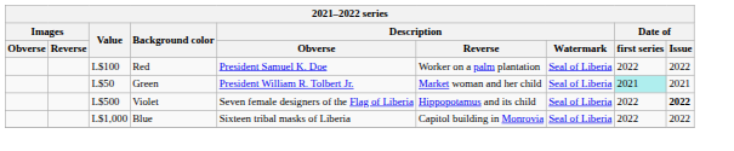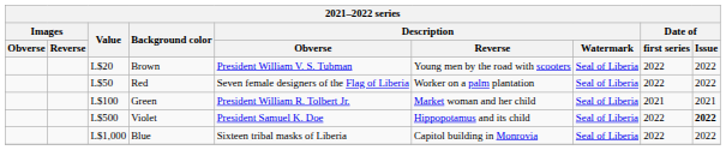 <table class="wikitable" style="font-size: 90%">
 <tr>
 <th colspan="9">2021–2022 series</th>
 </tr>
 <tr>
 <th colspan="2">Images</th>
 <th rowspan="2">Value</th>
 <th rowspan="2">Background color</th>
 <th colspan="3">Description</th>
 <th colspan="2">Date of</th>
 </tr>
 <tr>
 <th>Obverse</th>
 <th>Reverse</th>
 <th>Obverse</th>
 <th>Reverse</th>
 <th>Watermark</th>
 <th>first series</th>
 <th>Issue</th>
 </tr>
 <tr>
 <td></td>
 <td></td>
-<td>L$100</td>
+<td>L$20</td>
+<td>Brown</td>
+<td><a href='#'>President William V. S. Tubman</a></td>
+<td>Young men by the road with <a href='#'>scooters</a></td>
+<td rowspan="1"><a href='#'>Seal of Liberia</a></td>
+<td>2022</td>
+<td>2022</td>
+</tr>
+<tr>
+<td></td>
+<td></td>
+<td>L$50</td>
 <td>Red</td>
-<td><a href='#'>President Samuel K. Doe</a></td>
+<td>Seven female designers of the <a href='#'>Flag of Liberia</a></td>
 <td>Worker on a <a href='#'>palm</a> plantation</td>
 <td rowspan="1"><a href='#'>Seal of Liberia</a></td>
 <td>2022</td>
 <td>2022</td>
 </tr>
 <tr>
 <td></td>
 <td></td>
-<td>L$50</td>
+<td>L$100</td>
 <td>Green</td>
 <td><a href='#'>President William R. Tolbert Jr.</a></td>
 <td><a href='#'>Market</a> woman and her child</td>
 <td rowspan="1"><a href='#'>Seal of Liberia</a></td>
-<td style="background: paleturquoise;">2021</td>
+<td>2021</td>
 <td>2021</td>
 </tr>
 <tr>
 <td></td>
 <td></td>
 <td>L$500</td>
 <td>Violet</td>
-<td>Seven female designers of the <a href='#'>Flag of Liberia</a></td>
+<td><a href='#'>President Samuel K. Doe</a></td>
 <td><a href='#'>Hippopotamus</a> and its child</td>
 <td rowspan="1"><a href='#'>Seal of Liberia</a></td>
 <td>2022</td>
 <td><strong>2022</strong></td>
 </tr>
 <tr>
 <td></td>
 <td></td>
 <td>L$1,000</td>
 <td>Blue</td>
 <td>Sixteen tribal masks of Liberia</td>
 <td>Capitol building in <a href='#'>Monrovia</a></td>
 <td rowspan="1"><a href='#'>Seal of Liberia</a></td>
 <td>2022</td>
 <td>2022</td>
 </tr>
 <tr>
 </tr>
 </table>
